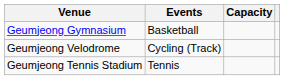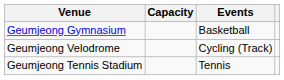 <table class="wikitable">
 <tr>
 <th>Venue</th>
+<th>Capacity</th>
 <th>Events</th>
-<th>Capacity</th>
 <th></th>
 </tr>
 <tr>
 <td><a href='#'>Geumjeong Gymnasium</a></td>
+<td></td>
 <td>Basketball</td>
-<td></td>
 <td></td>
 </tr>
 <tr>
 <td>Geumjeong Velodrome</td>
+<td></td>
 <td>Cycling (Track)</td>
-<td></td>
 <td></td>
 </tr>
 <tr>
 <td>Geumjeong Tennis Stadium</td>
+<td></td>
 <td>Tennis</td>
-<td></td>
 <td></td>
 </tr>
 </table>
